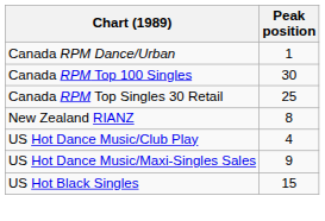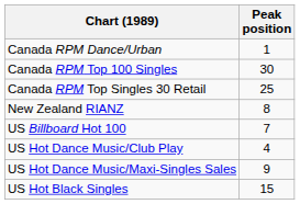 <table Class = "wikitable sortable">
 <tr>
 <th>Chart (1989)</th>
 <th>Peak<br>position</th>
 </tr>
 <tr>
 <td>Canada <em>RPM Dance/Urban</em></td>
 <td style="text-align:center;">1</td>
 </tr>
 <tr>
 <td>Canada <a href='#'><em>RPM</em> Top 100 Singles</a></td>
 <td style="text-align:center;">30</td>
 </tr>
 <tr>
 <td>Canada <em><a href='#'>RPM</a></em> Top Singles 30 Retail</td>
 <td style="text-align:center;">25</td>
 </tr>
 <tr>
 <td>New Zealand <a href='#'>RIANZ</a></td>
 <td style="text-align:center;">8</td>
 </tr>
 <tr>
+<td>US <a href='#'><em>Billboard</em> Hot 100</a></td>
+<td style="text-align:center;">7</td>
+</tr>
+<tr>
 <td>US <a href='#'>Hot Dance Music/Club Play</a></td>
 <td style="text-align:center;">4</td>
 </tr>
 <tr>
 <td>US <a href='#'>Hot Dance Music/Maxi-Singles Sales</a></td>
 <td style="text-align:center;">9</td>
 </tr>
 <tr>
 <td>US <a href='#'>Hot Black Singles</a></td>
 <td style="text-align:center;">15</td>
 </tr>
 </table>
